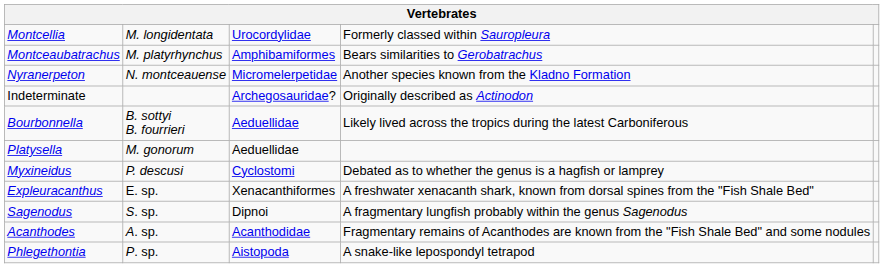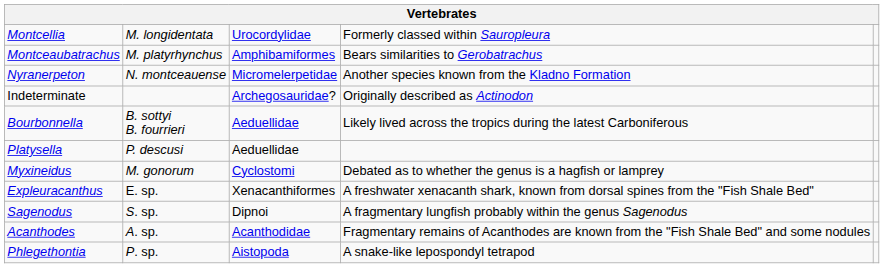 <table class="wikitable sortable mw-collapsible">
 <tr>
 <th colspan="6" align="center">Vertebrates</th>
 </tr>
 <tr>
 <td><em><a href='#'>Montcellia</a></em></td>
 <td><em>M. longidentata</em></td>
 <td><a href='#'>Urocordylidae</a></td>
 <td>Formerly classed within <em><a href='#'>Sauropleura</a></em></td>
 <td></td>
 </tr>
 <tr>
 <td><em><a href='#'>Montceaubatrachus</a></em></td>
 <td><em>M. platyrhynchus</em></td>
 <td><a href='#'>Amphibamiformes</a></td>
 <td>Bears similarities to <em><a href='#'>Gerobatrachus</a></em></td>
 <td></td>
 </tr>
 <tr>
 <td><em><a href='#'>Nyranerpeton</a></em></td>
 <td><em>N. montceauense</em></td>
 <td><a href='#'>Micromelerpetidae</a></td>
 <td>Another species known from the <a href='#'>Kladno Formation</a></td>
 <td></td>
 </tr>
 <tr>
 <td>Indeterminate</td>
 <td></td>
 <td><a href='#'>Archegosauridae</a>?</td>
 <td>Originally described as <em><a href='#'>Actinodon</a></em></td>
 <td></td>
 </tr>
 <tr>
 <td><em><a href='#'>Bourbonnella</a></em></td>
 <td><em>B. sottyi</em><br><em>B. fourrieri</em></td>
 <td><a href='#'>Aeduellidae</a></td>
 <td>Likely lived across the tropics during the latest Carboniferous</td>
 <td></td>
 </tr>
 <tr>
 <td><em><a href='#'>Platysella</a></em></td>
-<td><em>M. gonorum</em></td>
+<td><em>P. descusi</em></td>
 <td>Aeduellidae</td>
 <td></td>
 <td></td>
 </tr>
 <tr>
 <td><em><a href='#'>Myxineidus</a></em></td>
-<td><em>P. descusi</em></td>
+<td><em>M. gonorum</em></td>
 <td><a href='#'>Cyclostomi</a></td>
 <td>Debated as to whether the genus is a hagfish or lamprey</td>
 <td></td>
 </tr>
 <tr>
 <td><em><a href='#'>Expleuracanthus</a></em></td>
 <td>E. sp.</td>
 <td>Xenacanthiformes</td>
 <td>A freshwater xenacanth shark, known from dorsal spines from the "Fish Shale Bed"</td>
 <td></td>
 </tr>
 <tr>
 <td><em><a href='#'>Sagenodus</a></em></td>
 <td><em>S</em>. sp.</td>
 <td>Dipnoi</td>
 <td>A fragmentary lungfish probably within the genus <em>Sagenodus</em></td>
 <td></td>
 </tr>
 <tr>
 <td><em><a href='#'>Acanthodes</a></em></td>
 <td><em>A</em>. sp.</td>
 <td><a href='#'>Acanthodidae</a></td>
 <td>Fragmentary remains of Acanthodes are known from the "Fish Shale Bed" and some nodules</td>
 <td></td>
 </tr>
 <tr>
 <td><em><a href='#'>Phlegethontia</a></em></td>
 <td><em>P</em>. sp.</td>
 <td><a href='#'>Aistopoda</a></td>
 <td>A snake-like lepospondyl tetrapod</td>
 <td></td>
 </tr>
 </table>
